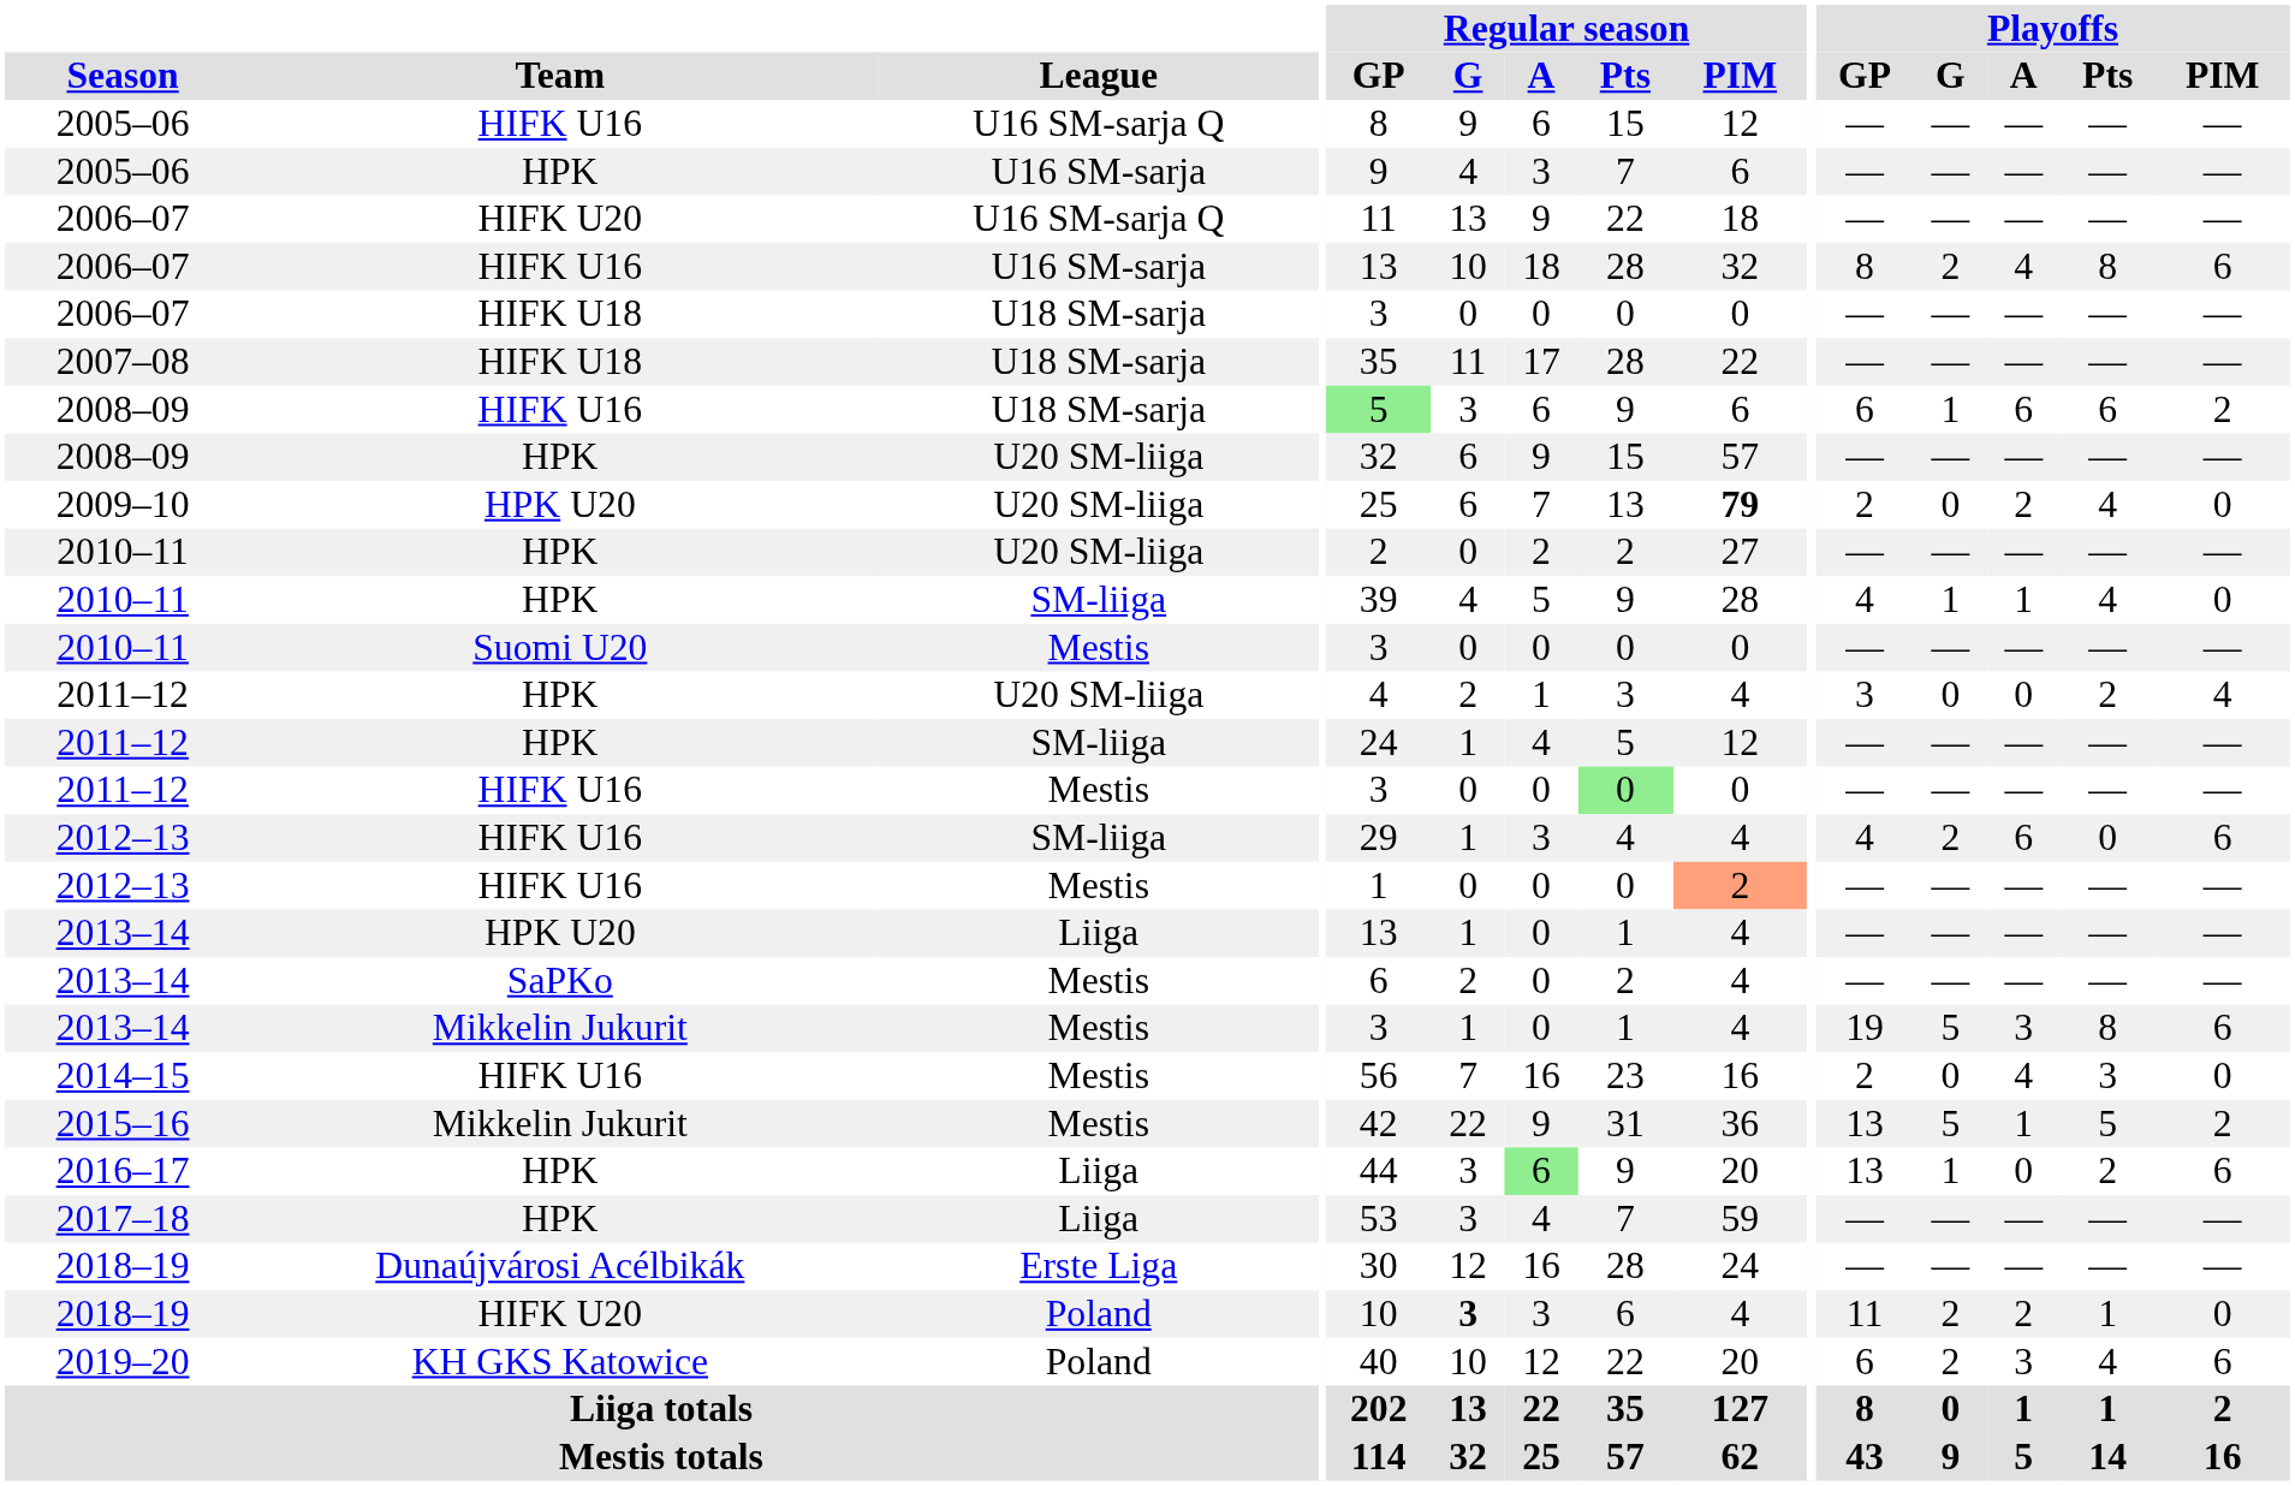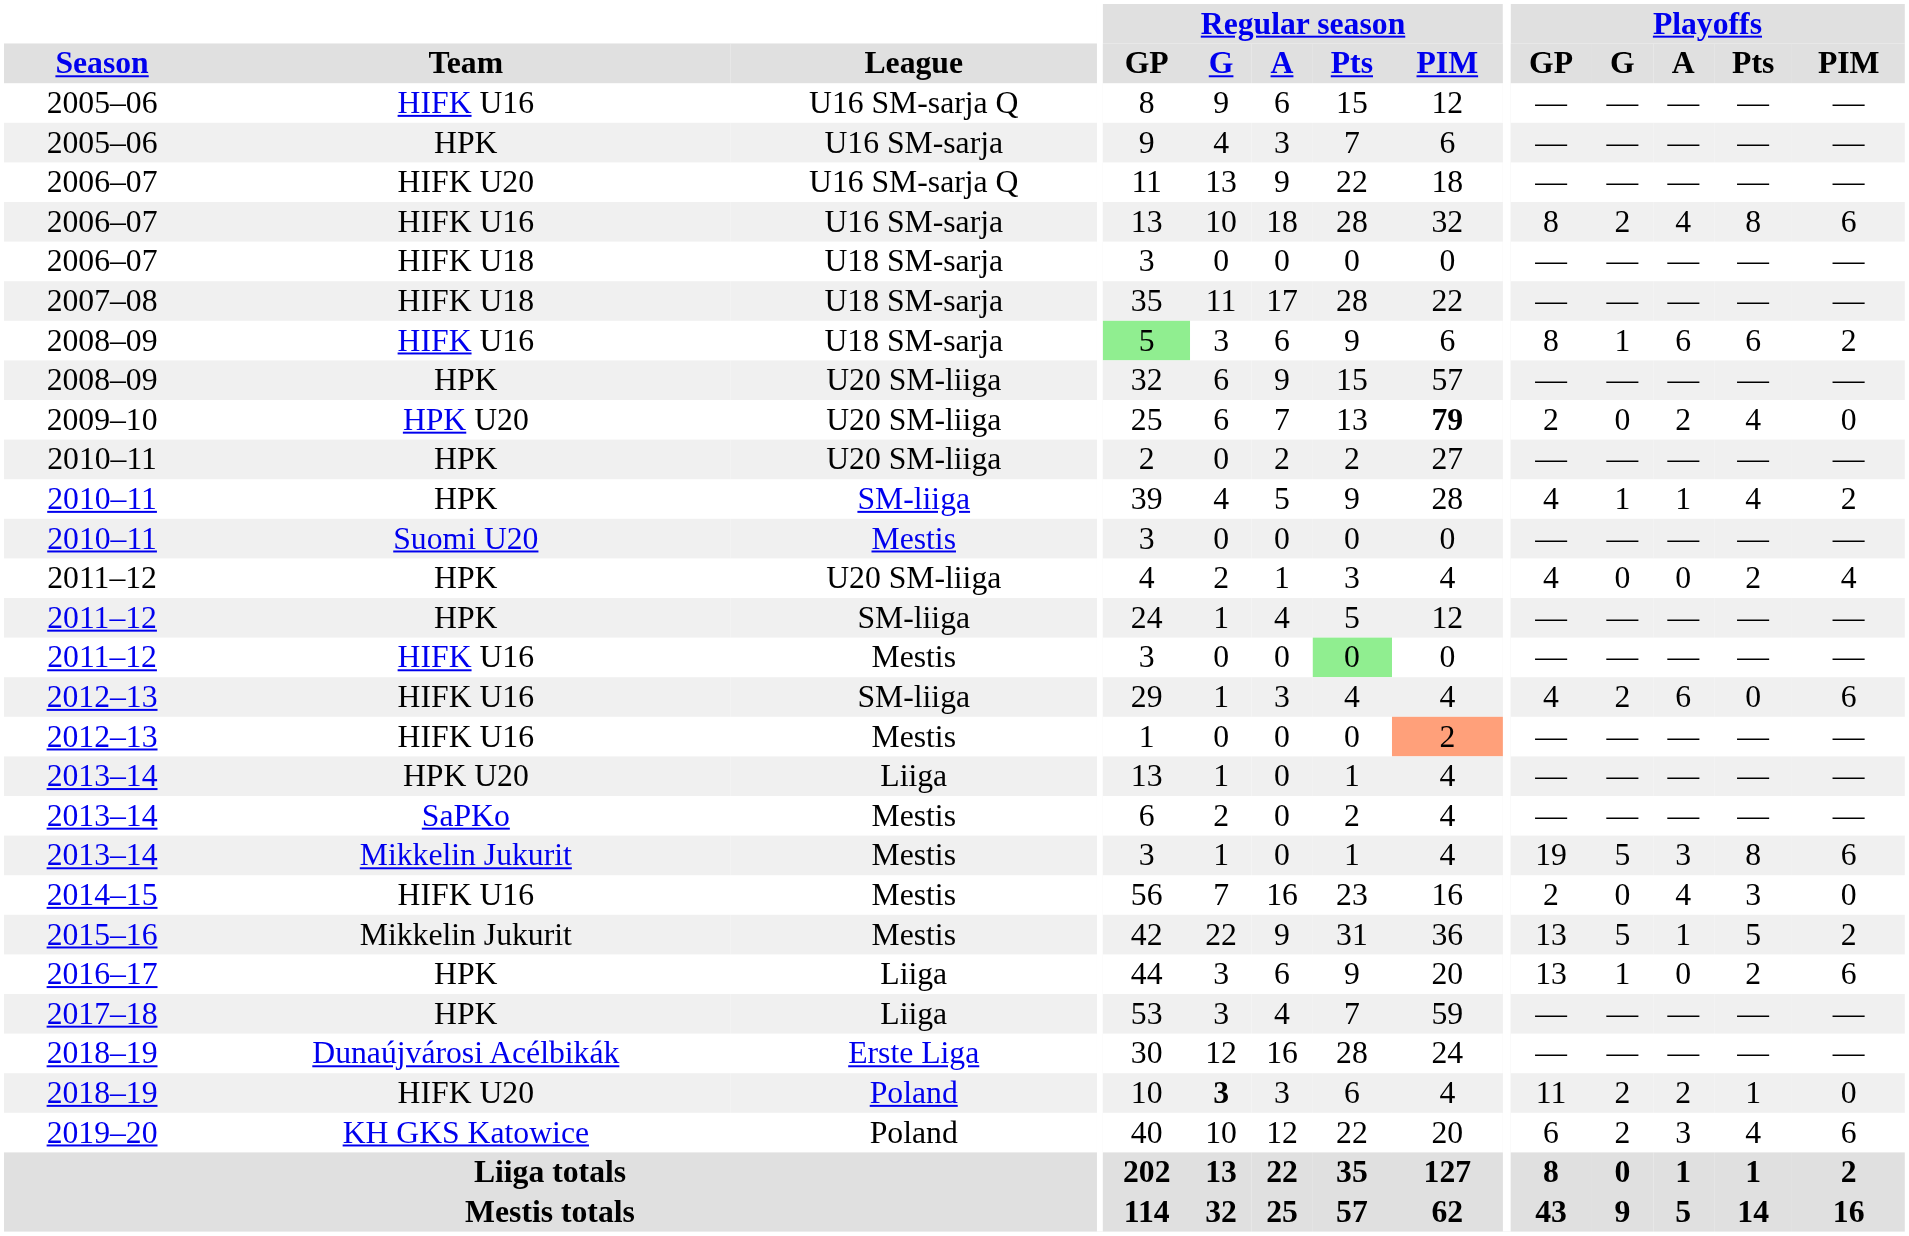 <table border="0" cellpadding="1" cellspacing="0" style="text-align:center; width:60em">
 <tr bgcolor="#e0e0e0">
 <th colspan="3" bgcolor="#ffffff"></th>
 <th rowspan="99" bgcolor="#ffffff"></th>
 <th colspan="5"><a href='#'>Regular season</a></th>
 <th rowspan="99" bgcolor="#ffffff"></th>
 <th colspan="5"><a href='#'>Playoffs</a></th>
 </tr>
 <tr bgcolor="#e0e0e0">
 <th><a href='#'>Season</a></th>
 <th>Team</th>
 <th>League</th>
 <th>GP</th>
 <th><a href='#'>G</a></th>
 <th><a href='#'>A</a></th>
 <th><a href='#'>Pts</a></th>
 <th><a href='#'>PIM</a></th>
 <th>GP</th>
 <th>G</th>
 <th>A</th>
 <th>Pts</th>
 <th>PIM</th>
 </tr>
 <tr>
 <td>2005–06</td>
 <td><a href='#'>HIFK</a> U16</td>
 <td>U16 SM-sarja Q</td>
 <td>8</td>
 <td>9</td>
 <td>6</td>
 <td>15</td>
 <td>12</td>
 <td>—</td>
 <td>—</td>
 <td>—</td>
 <td>—</td>
 <td>—</td>
 </tr>
 <tr bgcolor="#f0f0f0">
 <td>2005–06</td>
 <td>HPK</td>
 <td>U16 SM-sarja</td>
 <td>9</td>
 <td>4</td>
 <td>3</td>
 <td>7</td>
 <td>6</td>
 <td>—</td>
 <td>—</td>
 <td>—</td>
 <td>—</td>
 <td>—</td>
 </tr>
 <tr>
 <td>2006–07</td>
 <td>HIFK U20</td>
 <td>U16 SM-sarja Q</td>
 <td>11</td>
 <td>13</td>
 <td>9</td>
 <td>22</td>
 <td>18</td>
 <td>—</td>
 <td>—</td>
 <td>—</td>
 <td>—</td>
 <td>—</td>
 </tr>
 <tr bgcolor="#f0f0f0">
 <td>2006–07</td>
 <td>HIFK U16</td>
 <td>U16 SM-sarja</td>
 <td>13</td>
 <td>10</td>
 <td>18</td>
 <td>28</td>
 <td>32</td>
 <td>8</td>
 <td>2</td>
 <td>4</td>
 <td>8</td>
 <td>6</td>
 </tr>
 <tr>
 <td>2006–07</td>
 <td>HIFK U18</td>
 <td>U18 SM-sarja</td>
 <td>3</td>
 <td>0</td>
 <td>0</td>
 <td>0</td>
 <td>0</td>
 <td>—</td>
 <td>—</td>
 <td>—</td>
 <td>—</td>
 <td>—</td>
 </tr>
 <tr bgcolor="#f0f0f0">
 <td>2007–08</td>
 <td>HIFK U18</td>
 <td>U18 SM-sarja</td>
 <td>35</td>
 <td>11</td>
 <td>17</td>
 <td>28</td>
 <td>22</td>
 <td>—</td>
 <td>—</td>
 <td>—</td>
 <td>—</td>
 <td>—</td>
 </tr>
 <tr>
 <td>2008–09</td>
 <td><a href='#'>HIFK</a> U16</td>
 <td>U18 SM-sarja</td>
 <td style="background: lightgreen;">5</td>
 <td>3</td>
 <td>6</td>
 <td>9</td>
 <td>6</td>
-<td>6</td>
+<td>8</td>
 <td>1</td>
 <td>6</td>
 <td>6</td>
 <td>2</td>
 </tr>
 <tr bgcolor="#f0f0f0">
 <td>2008–09</td>
 <td>HPK</td>
 <td>U20 SM-liiga</td>
 <td>32</td>
 <td>6</td>
 <td>9</td>
 <td>15</td>
 <td>57</td>
 <td>—</td>
 <td>—</td>
 <td>—</td>
 <td>—</td>
 <td>—</td>
 </tr>
 <tr>
 <td>2009–10</td>
 <td><a href='#'>HPK</a> U20</td>
 <td>U20 SM-liiga</td>
 <td>25</td>
 <td>6</td>
 <td>7</td>
 <td>13</td>
 <td><strong>79</strong></td>
 <td>2</td>
 <td>0</td>
 <td>2</td>
 <td>4</td>
 <td>0</td>
 </tr>
 <tr bgcolor="#f0f0f0">
 <td>2010–11</td>
 <td>HPK</td>
 <td>U20 SM-liiga</td>
 <td>2</td>
 <td>0</td>
 <td>2</td>
 <td>2</td>
 <td>27</td>
 <td>—</td>
 <td>—</td>
 <td>—</td>
 <td>—</td>
 <td>—</td>
 </tr>
 <tr>
 <td><a href='#'>2010–11</a></td>
 <td>HPK</td>
 <td><a href='#'>SM-liiga</a></td>
 <td>39</td>
 <td>4</td>
 <td>5</td>
 <td>9</td>
 <td>28</td>
 <td>4</td>
 <td>1</td>
 <td>1</td>
 <td>4</td>
-<td>0</td>
+<td>2</td>
 </tr>
 <tr bgcolor="#f0f0f0">
 <td><a href='#'>2010–11</a></td>
 <td><a href='#'>Suomi U20</a></td>
 <td><a href='#'>Mestis</a></td>
 <td>3</td>
 <td>0</td>
 <td>0</td>
 <td>0</td>
 <td>0</td>
 <td>—</td>
 <td>—</td>
 <td>—</td>
 <td>—</td>
 <td>—</td>
 </tr>
 <tr>
 <td>2011–12</td>
 <td>HPK</td>
 <td>U20 SM-liiga</td>
 <td>4</td>
 <td>2</td>
 <td>1</td>
 <td>3</td>
 <td>4</td>
-<td>3</td>
+<td>4</td>
 <td>0</td>
 <td>0</td>
 <td>2</td>
 <td>4</td>
 </tr>
 <tr bgcolor="#f0f0f0">
 <td><a href='#'>2011–12</a></td>
 <td>HPK</td>
 <td>SM-liiga</td>
 <td>24</td>
 <td>1</td>
 <td>4</td>
 <td>5</td>
 <td>12</td>
 <td>—</td>
 <td>—</td>
 <td>—</td>
 <td>—</td>
 <td>—</td>
 </tr>
 <tr>
 <td><a href='#'>2011–12</a></td>
 <td><a href='#'>HIFK</a> U16</td>
 <td>Mestis</td>
 <td>3</td>
 <td>0</td>
 <td>0</td>
 <td style="background: lightgreen;">0</td>
 <td>0</td>
 <td>—</td>
 <td>—</td>
 <td>—</td>
 <td>—</td>
 <td>—</td>
 </tr>
 <tr bgcolor="#f0f0f0">
 <td><a href='#'>2012–13</a></td>
 <td>HIFK U16</td>
 <td>SM-liiga</td>
 <td>29</td>
 <td>1</td>
 <td>3</td>
 <td>4</td>
 <td>4</td>
 <td>4</td>
 <td>2</td>
 <td>6</td>
 <td>0</td>
 <td>6</td>
 </tr>
 <tr>
 <td><a href='#'>2012–13</a></td>
 <td>HIFK U16</td>
 <td>Mestis</td>
 <td>1</td>
 <td>0</td>
 <td>0</td>
 <td>0</td>
 <td style="background: lightsalmon;">2</td>
 <td>—</td>
 <td>—</td>
 <td>—</td>
 <td>—</td>
 <td>—</td>
 </tr>
 <tr bgcolor="#f0f0f0">
 <td><a href='#'>2013–14</a></td>
 <td>HPK U20</td>
 <td>Liiga</td>
 <td>13</td>
 <td>1</td>
 <td>0</td>
 <td>1</td>
 <td>4</td>
 <td>—</td>
 <td>—</td>
 <td>—</td>
 <td>—</td>
 <td>—</td>
 </tr>
 <tr>
 <td><a href='#'>2013–14</a></td>
 <td><a href='#'>SaPKo</a></td>
 <td>Mestis</td>
 <td>6</td>
 <td>2</td>
 <td>0</td>
 <td>2</td>
 <td>4</td>
 <td>—</td>
 <td>—</td>
 <td>—</td>
 <td>—</td>
 <td>—</td>
 </tr>
 <tr bgcolor="#f0f0f0">
 <td><a href='#'>2013–14</a></td>
 <td><a href='#'>Mikkelin Jukurit</a></td>
 <td>Mestis</td>
 <td>3</td>
 <td>1</td>
 <td>0</td>
 <td>1</td>
 <td>4</td>
 <td>19</td>
 <td>5</td>
 <td>3</td>
 <td>8</td>
 <td>6</td>
 </tr>
 <tr>
 <td><a href='#'>2014–15</a></td>
 <td>HIFK U16</td>
 <td>Mestis</td>
 <td>56</td>
 <td>7</td>
 <td>16</td>
 <td>23</td>
 <td>16</td>
 <td>2</td>
 <td>0</td>
 <td>4</td>
 <td>3</td>
 <td>0</td>
 </tr>
 <tr bgcolor="#f0f0f0">
 <td><a href='#'>2015–16</a></td>
 <td>Mikkelin Jukurit</td>
 <td>Mestis</td>
 <td>42</td>
 <td>22</td>
 <td>9</td>
 <td>31</td>
 <td>36</td>
 <td>13</td>
 <td>5</td>
 <td>1</td>
 <td>5</td>
 <td>2</td>
 </tr>
 <tr>
 <td><a href='#'>2016–17</a></td>
 <td>HPK</td>
 <td>Liiga</td>
 <td>44</td>
 <td>3</td>
-<td style="background: lightgreen;">6</td>
+<td>6</td>
 <td>9</td>
 <td>20</td>
 <td>13</td>
 <td>1</td>
 <td>0</td>
 <td>2</td>
 <td>6</td>
 </tr>
 <tr bgcolor="#f0f0f0">
 <td><a href='#'>2017–18</a></td>
 <td>HPK</td>
 <td>Liiga</td>
 <td>53</td>
 <td>3</td>
 <td>4</td>
 <td>7</td>
 <td>59</td>
 <td>—</td>
 <td>—</td>
 <td>—</td>
 <td>—</td>
 <td>—</td>
 </tr>
 <tr>
 <td><a href='#'>2018–19</a></td>
 <td><a href='#'>Dunaújvárosi Acélbikák</a></td>
 <td><a href='#'>Erste Liga</a></td>
 <td>30</td>
 <td>12</td>
 <td>16</td>
 <td>28</td>
 <td>24</td>
 <td>—</td>
 <td>—</td>
 <td>—</td>
 <td>—</td>
 <td>—</td>
 </tr>
 <tr bgcolor="#f0f0f0">
 <td><a href='#'>2018–19</a></td>
 <td>HIFK U20</td>
 <td><a href='#'>Poland</a></td>
 <td>10</td>
 <td><strong>3</strong></td>
 <td>3</td>
 <td>6</td>
 <td>4</td>
 <td>11</td>
 <td>2</td>
 <td>2</td>
 <td>1</td>
 <td>0</td>
 </tr>
 <tr>
 <td><a href='#'>2019–20</a></td>
 <td><a href='#'>KH GKS Katowice</a></td>
 <td>Poland</td>
 <td>40</td>
 <td>10</td>
 <td>12</td>
 <td>22</td>
 <td>20</td>
 <td>6</td>
 <td>2</td>
 <td>3</td>
 <td>4</td>
 <td>6</td>
 </tr>
 <tr>
 </tr>
 <tr ALIGN="center" bgcolor="#e0e0e0">
 <th colspan="3">Liiga totals</th>
 <th ALIGN="center">202</th>
 <th ALIGN="center">13</th>
 <th ALIGN="center">22</th>
 <th ALIGN="center">35</th>
 <th ALIGN="center">127</th>
 <th ALIGN="center">8</th>
 <th ALIGN="center">0</th>
 <th ALIGN="center">1</th>
 <th ALIGN="center">1</th>
 <th ALIGN="center">2</th>
 </tr>
 <tr>
 </tr>
 <tr ALIGN="center" bgcolor="#e0e0e0">
 <th colspan="3">Mestis totals</th>
 <th ALIGN="center">114</th>
 <th ALIGN="center">32</th>
 <th ALIGN="center">25</th>
 <th ALIGN="center">57</th>
 <th ALIGN="center">62</th>
 <th ALIGN="center">43</th>
 <th ALIGN="center">9</th>
 <th ALIGN="center">5</th>
 <th ALIGN="center">14</th>
 <th ALIGN="center">16</th>
 </tr>
 </table>
